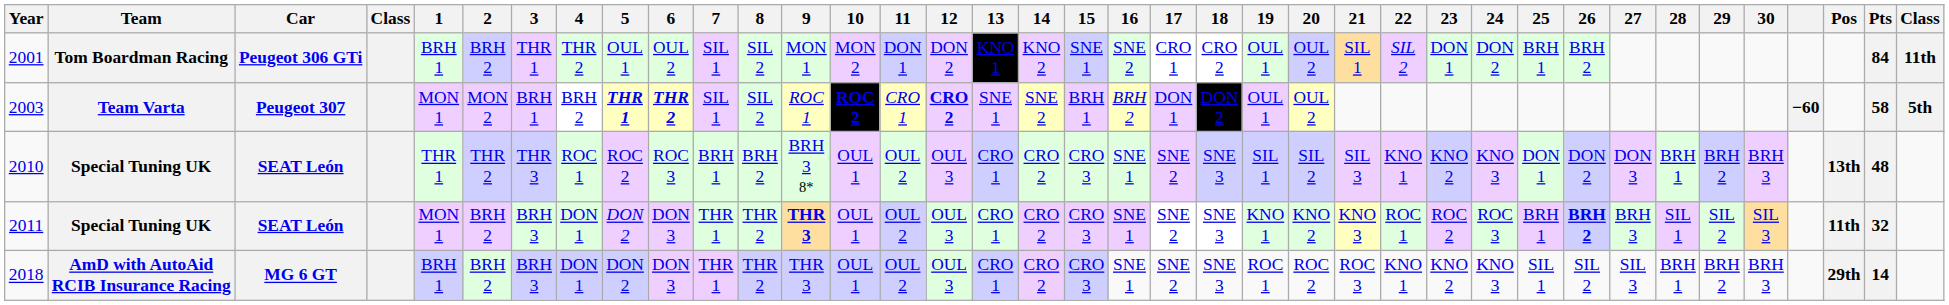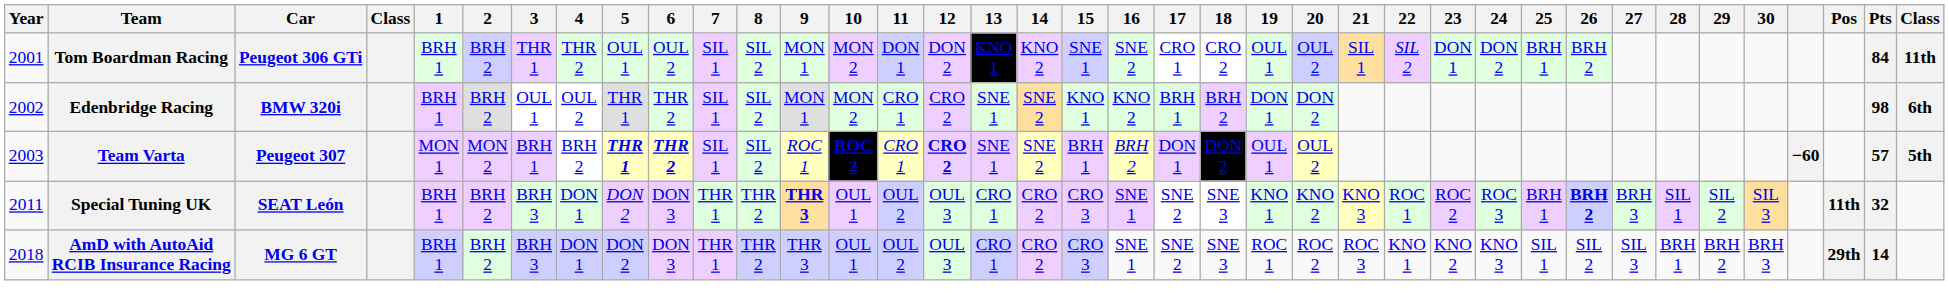 <table class="wikitable" style="text-align:center; font-size:85%">
 <tr>
 <th>Year</th>
 <th>Team</th>
 <th>Car</th>
 <th>Class</th>
 <th>1</th>
 <th>2</th>
 <th>3</th>
 <th>4</th>
 <th>5</th>
 <th>6</th>
 <th>7</th>
 <th>8</th>
 <th>9</th>
 <th>10</th>
 <th>11</th>
 <th>12</th>
 <th>13</th>
 <th>14</th>
 <th>15</th>
 <th>16</th>
 <th>17</th>
 <th>18</th>
 <th>19</th>
 <th>20</th>
 <th>21</th>
 <th>22</th>
 <th>23</th>
 <th>24</th>
 <th>25</th>
 <th>26</th>
 <th>27</th>
 <th>28</th>
 <th>29</th>
 <th>30</th>
 <th></th>
 <th>Pos</th>
 <th>Pts</th>
 <th>Class</th>
 </tr>
 <tr>
 <td><a href='#'>2001</a></td>
 <th nowrap>Tom Boardman Racing</th>
 <th nowrap><a href='#'>Peugeot 306 GTi</a></th>
 <th><span></span></th>
 <td style="background:#DFFFDF;"><a href='#'>BRH<br>1</a><br></td>
 <td style="background:#CFCFFF;"><a href='#'>BRH<br>2</a><br></td>
 <td style="background:#EFCFFF;"><a href='#'>THR<br>1</a><br></td>
 <td style="background:#DFFFDF;"><a href='#'>THR<br>2</a><br></td>
 <td style="background:#DFFFDF;"><a href='#'>OUL<br>1</a><br></td>
 <td style="background:#DFFFDF;"><a href='#'>OUL<br>2</a><br></td>
 <td style="background:#EFCFFF;"><a href='#'>SIL<br>1</a><br></td>
 <td style="background:#DFFFDF;"><a href='#'>SIL<br>2</a><br></td>
 <td style="background:#DFFFDF;"><a href='#'>MON<br>1</a><br></td>
 <td style="background:#EFCFFF;"><a href='#'>MON<br>2</a><br></td>
 <td style="background:#CFCFFF;"><a href='#'>DON<br>1</a><br></td>
 <td style="background:#EFCFFF;"><a href='#'>DON<br>2</a><br></td>
 <td style="background:#000000; color:white"><a href='#'><span>KNO<br>1</span></a><br></td>
 <td style="background:#EFCFFF;"><a href='#'>KNO<br>2</a><br></td>
 <td style="background:#CFCFFF;"><a href='#'>SNE<br>1</a><br></td>
 <td style="background:#DFFFDF;"><a href='#'>SNE<br>2</a><br></td>
 <td style="background:#FFFFFF;"><a href='#'>CRO<br>1</a><br></td>
 <td style="background:#FFFFFF;"><a href='#'>CRO<br>2</a><br></td>
 <td style="background:#DFFFDF;"><a href='#'>OUL<br>1</a><br></td>
 <td style="background:#CFCFFF;"><a href='#'>OUL<br>2</a><br></td>
 <td style="background:#FFDF9F;"><a href='#'>SIL<br>1</a><br></td>
 <td style="background:#EFCFFF;"><em><a href='#'>SIL<br>2</a></em><br></td>
 <td style="background:#DFFFDF;"><a href='#'>DON<br>1</a><br></td>
 <td style="background:#DFFFDF;"><a href='#'>DON<br>2</a><br></td>
 <td style="background:#DFFFDF;"><a href='#'>BRH<br>1</a><br></td>
 <td style="background:#DFFFDF;"><a href='#'>BRH<br>2</a><br></td>
 <td></td>
 <td></td>
 <td></td>
 <td></td>
 <td></td>
 <td></td>
 <th>84</th>
 <th>11th</th>
 </tr>
 <tr>
+<td><a href='#'>2002</a></td>
+<th nowrap>Edenbridge Racing</th>
+<th nowrap><a href='#'>BMW 320i</a></th>
+<th><span></span></th>
+<td style="background:#EFCFFF;"><a href='#'>BRH<br>1</a><br></td>
+<td style="background:#DFDFDF;"><a href='#'>BRH<br>2</a><br></td>
+<td style="background:#FFFFFF;"><a href='#'>OUL<br>1</a><br></td>
+<td style="background:#FFFFFF;"><a href='#'>OUL<br>2</a><br></td>
+<td style="background:#DFDFDF;"><a href='#'>THR<br>1</a><br></td>
+<td style="background:#DFFFDF;"><a href='#'>THR<br>2</a><br></td>
+<td style="background:#EFCFFF;"><a href='#'>SIL<br>1</a><br></td>
+<td style="background:#DFFFDF;"><a href='#'>SIL<br>2</a><br></td>
+<td style="background:#DFDFDF;"><a href='#'>MON<br>1</a><br></td>
+<td style="background:#DFFFDF;"><a href='#'>MON<br>2</a><br></td>
+<td style="background:#DFFFDF;"><a href='#'>CRO<br>1</a><br></td>
+<td style="background:#EFCFFF;"><a href='#'>CRO<br>2</a><br></td>
+<td style="background:#DFFFDF;"><a href='#'>SNE<br>1</a><br></td>
+<td style="background:#FFDF9F;"><a href='#'>SNE<br>2</a><br></td>
+<td style="background:#DFFFDF;"><a href='#'>KNO<br>1</a><br></td>
+<td style="background:#DFFFDF;"><a href='#'>KNO<br>2</a><br></td>
+<td style="background:#DFFFDF;"><a href='#'>BRH<br>1</a><br></td>
+<td style="background:#EFCFFF;"><a href='#'>BRH<br>2</a><br></td>
+<td style="background:#DFFFDF;"><a href='#'>DON<br>1</a><br></td>
+<td style="background:#DFFFDF;"><a href='#'>DON<br>2</a><br></td>
+<td></td>
+<td></td>
+<td></td>
+<td></td>
+<td></td>
+<td></td>
+<td></td>
+<td></td>
+<td></td>
+<td></td>
+<td></td>
+<td></td>
+<th>98</th>
+<th>6th</th>
+</tr>
+<tr>
 <td><a href='#'>2003</a></td>
 <th nowrap><a href='#'>Team Varta</a></th>
 <th nowrap><a href='#'>Peugeot 307</a></th>
 <th><span></span></th>
 <td style="background:#EFCFFF;"><a href='#'>MON<br>1</a><br></td>
 <td style="background:#EFCFFF;"><a href='#'>MON<br>2</a><br></td>
 <td style="background:#EFCFFF;"><a href='#'>BRH<br>1</a><br></td>
 <td style="background:#FFFFFF;"><a href='#'>BRH<br>2</a><br></td>
 <td style="background:#FFFFBF;"><strong><em><a href='#'>THR<br>1</a></em></strong><br></td>
 <td style="background:#FFFFBF;"><strong><em><a href='#'>THR<br>2</a></em></strong><br></td>
 <td style="background:#EFCFFF;"><a href='#'>SIL<br>1</a><br></td>
 <td style="background:#DFFFDF;"><a href='#'>SIL<br>2</a><br></td>
 <td style="background:#FFFFBF;"><em><a href='#'>ROC<br>1</a></em><br></td>
 <td style="background:#000000; color:white"><strong><a href='#'><span>ROC<br>2</span></a></strong><br></td>
 <td style="background:#FFFFBF;"><em><a href='#'>CRO<br>1</a></em><br></td>
 <td style="background:#EFCFFF;"><strong><a href='#'>CRO<br>2</a></strong><br></td>
 <td style="background:#EFCFFF;"><a href='#'>SNE<br>1</a><br></td>
 <td style="background:#FFFFBF;"><a href='#'>SNE<br>2</a><br></td>
 <td style="background:#EFCFFF;"><a href='#'>BRH<br>1</a><br></td>
 <td style="background:#FFFFBF;"><em><a href='#'>BRH<br>2</a></em><br></td>
 <td style="background:#EFCFFF;"><a href='#'>DON<br>1</a><br></td>
 <td style="background:#000000; color:white"><a href='#'><span>DON<br>2</span></a><br></td>
 <td style="background:#EFCFFF;"><a href='#'>OUL<br>1</a><br></td>
 <td style="background:#FFFFBF;"><a href='#'>OUL<br>2</a><br></td>
 <td></td>
 <td></td>
 <td></td>
 <td></td>
 <td></td>
 <td></td>
 <td></td>
 <td></td>
 <td></td>
 <td></td>
 <th>−60</th>
 <td></td>
-<th>58</th>
+<th>57</th>
 <th>5th</th>
-</tr>
-<tr>
-<td><a href='#'>2010</a></td>
-<th nowrap>Special Tuning UK</th>
-<th nowrap><a href='#'>SEAT León</a></th>
-<th></th>
-<td style="background:#DFFFDF;"><a href='#'>THR<br>1</a><br></td>
-<td style="background:#CFCFFF;"><a href='#'>THR<br>2</a><br></td>
-<td style="background:#CFCFFF;"><a href='#'>THR<br>3</a><br></td>
-<td style="background:#DFFFDF;"><a href='#'>ROC<br>1</a><br></td>
-<td style="background:#EFCFFF;"><a href='#'>ROC<br>2</a><br></td>
-<td style="background:#DFFFDF;"><a href='#'>ROC<br>3</a><br></td>
-<td style="background:#DFFFDF;"><a href='#'>BRH<br>1</a><br></td>
-<td style="background:#DFFFDF;"><a href='#'>BRH<br>2</a><br></td>
-<td style="background:#DFFFDF;"><a href='#'>BRH<br>3</a><br><small>8*</small></td>
-<td style="background:#EFCFFF;"><a href='#'>OUL<br>1</a><br></td>
-<td style="background:#DFFFDF;"><a href='#'>OUL<br>2</a><br></td>
-<td style="background:#EFCFFF;"><a href='#'>OUL<br>3</a><br></td>
-<td style="background:#CFCFFF;"><a href='#'>CRO<br>1</a><br></td>
-<td style="background:#DFFFDF;"><a href='#'>CRO<br>2</a><br></td>
-<td style="background:#DFFFDF;"><a href='#'>CRO<br>3</a><br></td>
-<td style="background:#DFFFDF;"><a href='#'>SNE<br>1</a><br></td>
-<td style="background:#EFCFFF;"><a href='#'>SNE<br>2</a><br></td>
-<td style="background:#CFCFFF;"><a href='#'>SNE<br>3</a><br></td>
-<td style="background:#CFCFFF;"><a href='#'>SIL<br>1</a><br></td>
-<td style="background:#CFCFFF;"><a href='#'>SIL<br>2</a><br></td>
-<td style="background:#EFCFFF;"><a href='#'>SIL<br>3</a><br></td>
-<td style="background:#EFCFFF;"><a href='#'>KNO<br>1</a><br></td>
-<td style="background:#CFCFFF;"><a href='#'>KNO<br>2</a><br></td>
-<td style="background:#EFCFFF;"><a href='#'>KNO<br>3</a><br></td>
-<td style="background:#DFFFDF;"><a href='#'>DON<br>1</a><br></td>
-<td style="background:#CFCFFF;"><a href='#'>DON<br>2</a><br></td>
-<td style="background:#EFCFFF;"><a href='#'>DON<br>3</a><br></td>
-<td style="background:#DFFFDF;"><a href='#'>BRH<br>1</a><br></td>
-<td style="background:#CFCFFF;"><a href='#'>BRH<br>2</a><br></td>
-<td style="background:#EFCFFF;"><a href='#'>BRH<br>3</a><br></td>
-<td></td>
-<th>13th</th>
-<th>48</th>
-<td></td>
 </tr>
 <tr>
 <td><a href='#'>2011</a></td>
 <th nowrap>Special Tuning UK</th>
 <th nowrap><a href='#'>SEAT León</a></th>
 <th></th>
-<td style="background:#EFCFFF;"><a href='#'>MON<br>1</a><br></td>
+<td style="background:#EFCFFF;"><a href='#'>BRH<br>1</a><br></td>
 <td style="background:#EFCFFF;"><a href='#'>BRH<br>2</a><br></td>
 <td style="background:#DFFFDF;"><a href='#'>BRH<br>3</a><br></td>
 <td style="background:#DFFFDF;"><a href='#'>DON<br>1</a><br></td>
 <td style="background:#EFCFFF;"><em><a href='#'>DON<br>2</a></em><br></td>
 <td style="background:#EFCFFF;"><a href='#'>DON<br>3</a><br></td>
 <td style="background:#DFFFDF;"><a href='#'>THR<br>1</a><br></td>
 <td style="background:#DFFFDF;"><a href='#'>THR<br>2</a><br></td>
 <td style="background:#FFDF9F;"><strong><a href='#'>THR<br>3</a></strong><br></td>
 <td style="background:#EFCFFF;"><a href='#'>OUL<br>1</a><br></td>
 <td style="background:#CFCFFF;"><a href='#'>OUL<br>2</a><br></td>
 <td style="background:#DFFFDF;"><a href='#'>OUL<br>3</a><br></td>
 <td style="background:#DFFFDF;"><a href='#'>CRO<br>1</a><br></td>
 <td style="background:#EFCFFF;"><a href='#'>CRO<br>2</a><br></td>
 <td style="background:#EFCFFF;"><a href='#'>CRO<br>3</a><br></td>
 <td style="background:#EFCFFF;"><a href='#'>SNE<br>1</a><br></td>
 <td style="background:#FFFFFF;"><a href='#'>SNE<br>2</a><br></td>
 <td style="background:#FFFFFF;"><a href='#'>SNE<br>3</a><br></td>
 <td style="background:#DFFFDF;"><a href='#'>KNO<br>1</a><br></td>
 <td style="background:#DFFFDF;"><a href='#'>KNO<br>2</a><br></td>
 <td style="background:#FFFFBF;"><a href='#'>KNO<br>3</a><br></td>
 <td style="background:#DFFFDF;"><a href='#'>ROC<br>1</a><br></td>
 <td style="background:#EFCFFF;"><a href='#'>ROC<br>2</a><br></td>
 <td style="background:#DFFFDF;"><a href='#'>ROC<br>3</a><br></td>
 <td style="background:#EFCFFF;"><a href='#'>BRH<br>1</a><br></td>
 <td style="background:#CFCFFF;"><strong><a href='#'>BRH<br>2</a><br></strong></td>
 <td style="background:#DFFFDF;"><a href='#'>BRH<br>3</a><br></td>
 <td style="background:#EFCFFF;"><a href='#'>SIL<br>1</a><br></td>
 <td style="background:#DFFFDF;"><a href='#'>SIL<br>2</a><br></td>
 <td style="background:#FFDF9F;"><a href='#'>SIL<br>3</a><br></td>
 <td></td>
 <th>11th</th>
 <th>32</th>
 <td></td>
 </tr>
 <tr>
 <td><a href='#'>2018</a></td>
 <th nowrap><a href='#'>AmD with AutoAid<br>RCIB Insurance Racing</a></th>
 <th nowrap><a href='#'>MG 6 GT</a></th>
 <th></th>
 <td style="background:#CFCFFF;"><a href='#'>BRH<br>1</a><br></td>
 <td style="background:#DFFFDF;"><a href='#'>BRH<br>2</a><br></td>
 <td style="background:#CFCFFF;"><a href='#'>BRH<br>3</a><br></td>
 <td style="background:#CFCFFF;"><a href='#'>DON<br>1</a><br></td>
 <td style="background:#CFCFFF;"><a href='#'>DON<br>2</a><br></td>
 <td style="background:#EFCFFF;"><a href='#'>DON<br>3</a><br></td>
 <td style="background:#EFCFFF;"><a href='#'>THR<br>1</a><br></td>
 <td style="background:#CFCFFF;"><a href='#'>THR<br>2</a><br></td>
 <td style="background:#CFCFFF;"><a href='#'>THR<br>3</a><br></td>
 <td style="background:#CFCFFF;"><a href='#'>OUL<br>1</a><br></td>
 <td style="background:#CFCFFF;"><a href='#'>OUL<br>2</a><br></td>
 <td style="background:#DFFFDF;"><a href='#'>OUL<br>3</a><br></td>
 <td style="background:#CFCFFF;"><a href='#'>CRO<br>1</a><br></td>
 <td style="background:#EFCFFF;"><a href='#'>CRO<br>2</a><br></td>
 <td style="background:#CFCFFF;"><a href='#'>CRO<br>3</a><br></td>
 <td><a href='#'>SNE<br>1</a></td>
 <td><a href='#'>SNE<br>2</a></td>
 <td><a href='#'>SNE<br>3</a></td>
 <td><a href='#'>ROC<br>1</a></td>
 <td><a href='#'>ROC<br>2</a></td>
 <td><a href='#'>ROC<br>3</a></td>
 <td><a href='#'>KNO<br>1</a></td>
 <td><a href='#'>KNO<br>2</a></td>
 <td><a href='#'>KNO<br>3</a></td>
 <td><a href='#'>SIL<br>1</a></td>
 <td><a href='#'>SIL<br>2</a></td>
 <td><a href='#'>SIL<br>3</a></td>
 <td><a href='#'>BRH<br>1</a></td>
 <td><a href='#'>BRH<br>2</a></td>
 <td><a href='#'>BRH<br>3</a></td>
 <td></td>
 <th>29th</th>
 <th>14</th>
 <td></td>
 </tr>
 </table>
